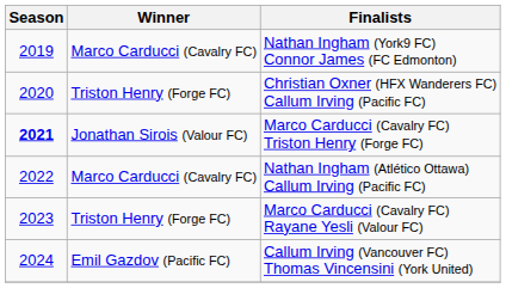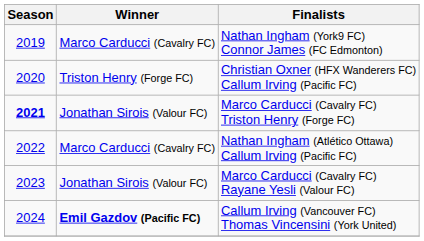 <table class='wikitable'>
 <tr>
 <th>Season</th>
 <th>Winner</th>
 <th>Finalists</th>
 </tr>
 <tr>
 <td align=center><a href='#'>2019</a></td>
 <td> <a href='#'>Marco Carducci</a> <small>(Cavalry FC)</small></td>
 <td> <a href='#'>Nathan Ingham</a> <small>(York9 FC)</small><br> <a href='#'>Connor James</a> <small>(FC Edmonton)</small></td>
 </tr>
 <tr>
 <td align=center><a href='#'>2020</a></td>
 <td> <a href='#'>Triston Henry</a> <small>(Forge FC)</small></td>
 <td> <a href='#'>Christian Oxner</a> <small>(HFX Wanderers FC)</small> <br>  <a href='#'>Callum Irving</a> <small>(Pacific FC)</small></td>
 </tr>
 <tr>
 <td align=center><strong><a href='#'>2021</a></strong></td>
 <td> <a href='#'>Jonathan Sirois</a> <small>(Valour FC)</small></td>
 <td> <a href='#'>Marco Carducci</a> <small>(Cavalry FC)</small><br> <a href='#'>Triston Henry</a> <small>(Forge FC)</small></td>
 </tr>
 <tr>
 <td align=center><a href='#'>2022</a></td>
 <td> <a href='#'>Marco Carducci</a> <small>(Cavalry FC)</small></td>
 <td> <a href='#'>Nathan Ingham</a> <small>(Atlético Ottawa)</small><br> <a href='#'>Callum Irving</a> <small>(Pacific FC)</small></td>
 </tr>
 <tr>
 <td align=center><a href='#'>2023</a></td>
-<td> <a href='#'>Triston Henry</a> <small>(Forge FC)</small></td>
+<td> <a href='#'>Jonathan Sirois</a> <small>(Valour FC)</small></td>
 <td> <a href='#'>Marco Carducci</a> <small>(Cavalry FC)</small><br> <a href='#'>Rayane Yesli</a> <small>(Valour FC)</small></td>
 </tr>
 <tr>
 <td align=center><a href='#'>2024</a></td>
-<td> <a href='#'>Emil Gazdov</a> <small>(Pacific FC)</small></td>
+<td><strong> <a href='#'>Emil Gazdov</a> <small>(Pacific FC)</small></strong></td>
 <td> <a href='#'>Callum Irving</a> <small>(Vancouver FC)</small><br> <a href='#'>Thomas Vincensini</a> <small>(York United)</small></td>
 </tr>
 <tr>
 </tr>
 </table>
